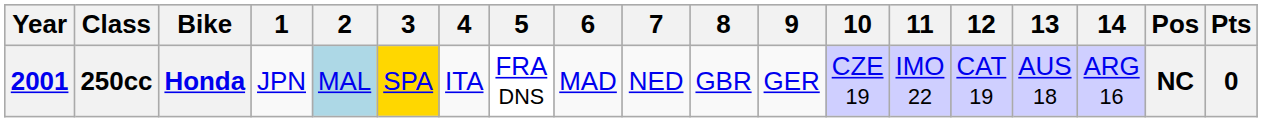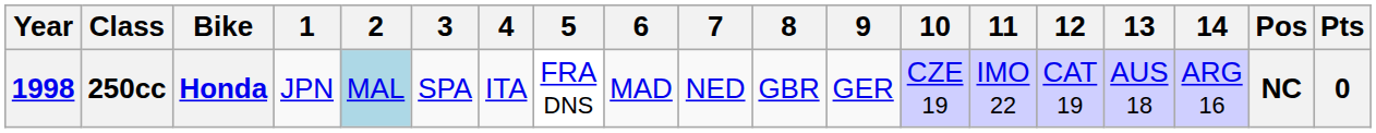 <table class="wikitable" style="text-align:center">
 <tr>
 <th>Year</th>
 <th>Class</th>
 <th>Bike</th>
 <th>1</th>
 <th>2</th>
 <th>3</th>
 <th>4</th>
 <th>5</th>
 <th>6</th>
 <th>7</th>
 <th>8</th>
 <th>9</th>
 <th>10</th>
 <th>11</th>
 <th>12</th>
 <th>13</th>
 <th>14</th>
 <th>Pos</th>
 <th>Pts</th>
 </tr>
 <tr>
-<th><a href='#'>2001</a></th>
+<th><a href='#'>1998</a></th>
 <th>250cc</th>
 <th><a href='#'>Honda</a></th>
 <td><a href='#'>JPN</a></td>
 <td style="background: lightblue;"><a href='#'>MAL</a></td>
-<td style="background: gold;"><a href='#'>SPA</a></td>
+<td><a href='#'>SPA</a></td>
 <td><a href='#'>ITA</a></td>
 <td style="background:#FFFFFF;"><a href='#'>FRA</a><br><small>DNS</small></td>
 <td><a href='#'>MAD</a></td>
 <td><a href='#'>NED</a></td>
 <td><a href='#'>GBR</a></td>
 <td><a href='#'>GER</a></td>
 <td style="background:#CFCFFF;"><a href='#'>CZE</a><br><small>19</small></td>
 <td style="background:#CFCFFF;"><a href='#'>IMO</a><br><small>22</small></td>
 <td style="background:#CFCFFF;"><a href='#'>CAT</a><br><small>19</small></td>
 <td style="background:#CFCFFF;"><a href='#'>AUS</a><br><small>18</small></td>
 <td style="background:#CFCFFF;"><a href='#'>ARG</a><br><small>16</small></td>
 <th>NC</th>
 <th>0</th>
 </tr>
 </table>
